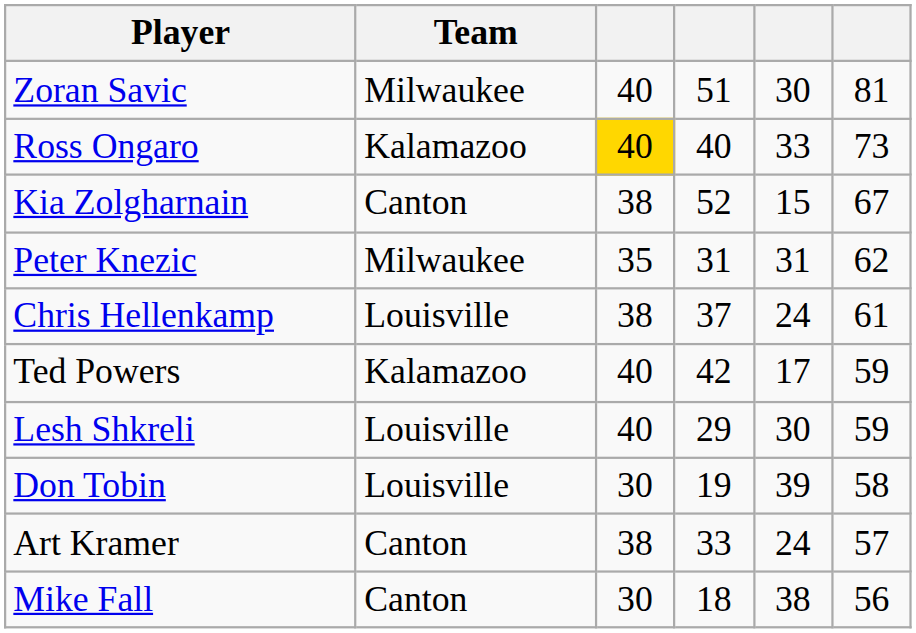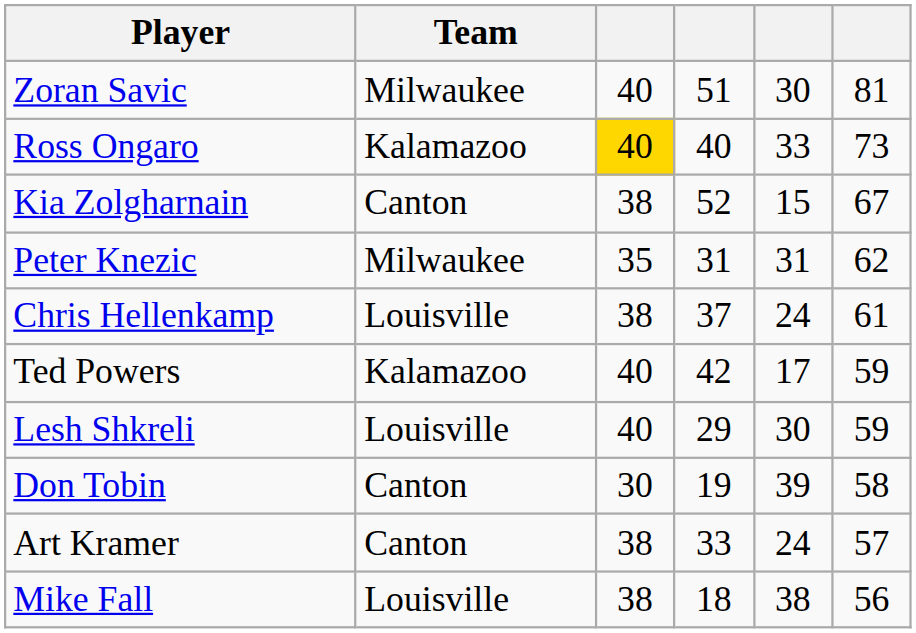 <table class="wikitable">
 <tr>
 <th width=150>Player</th>
 <th width=100>Team</th>
 <th width=28></th>
 <th width=28></th>
 <th width=28></th>
 <th width=28></th>
 </tr>
 <tr align=center>
 <td align=left><a href='#'>Zoran Savic</a></td>
 <td align=left>Milwaukee</td>
 <td>40</td>
 <td>51</td>
 <td>30</td>
 <td>81</td>
 </tr>
 <tr align=center>
 <td align=left><a href='#'>Ross Ongaro</a></td>
 <td align=left>Kalamazoo</td>
 <td style="background: gold;">40</td>
 <td>40</td>
 <td>33</td>
 <td>73</td>
 </tr>
 <tr align=center>
 <td align=left><a href='#'>Kia Zolgharnain</a></td>
 <td align=left>Canton</td>
 <td>38</td>
 <td>52</td>
 <td>15</td>
 <td>67</td>
 </tr>
 <tr align=center>
 <td align=left><a href='#'>Peter Knezic</a></td>
 <td align=left>Milwaukee</td>
 <td>35</td>
 <td>31</td>
 <td>31</td>
 <td>62</td>
 </tr>
 <tr align=center>
 <td align=left><a href='#'>Chris Hellenkamp</a></td>
 <td align=left>Louisville</td>
 <td>38</td>
 <td>37</td>
 <td>24</td>
 <td>61</td>
 </tr>
 <tr align=center>
 <td align=left>Ted Powers</td>
 <td align=left>Kalamazoo</td>
 <td>40</td>
 <td>42</td>
 <td>17</td>
 <td>59</td>
 </tr>
 <tr align=center>
 <td align=left><a href='#'>Lesh Shkreli</a></td>
 <td align=left>Louisville</td>
 <td>40</td>
 <td>29</td>
 <td>30</td>
 <td>59</td>
 </tr>
 <tr align=center>
 <td align=left><a href='#'>Don Tobin</a></td>
-<td align=left>Louisville</td>
+<td align=left>Canton</td>
 <td>30</td>
 <td>19</td>
 <td>39</td>
 <td>58</td>
 </tr>
 <tr align=center>
 <td align=left>Art Kramer</td>
 <td align=left>Canton</td>
 <td>38</td>
 <td>33</td>
 <td>24</td>
 <td>57</td>
 </tr>
 <tr align=center>
 <td align=left><a href='#'>Mike Fall</a></td>
-<td align=left>Canton</td>
-<td>30</td>
+<td align=left>Louisville</td>
+<td>38</td>
 <td>18</td>
 <td>38</td>
 <td>56</td>
 </tr>
 </table>
